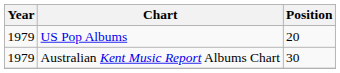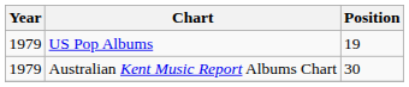 <table class="wikitable">
 <tr>
 <th align="left">Year</th>
 <th align="left">Chart</th>
 <th align="left">Position</th>
 </tr>
 <tr>
 <td align="left">1979</td>
 <td align="left"><a href='#'>US Pop Albums</a></td>
-<td align="left">20</td>
+<td align="left">19</td>
 </tr>
 <tr>
 <td align="left">1979</td>
 <td align="left">Australian <em><a href='#'>Kent Music Report</a></em> Albums Chart</td>
 <td align="left">30</td>
 </tr>
 <tr>
 </tr>
 </table>
